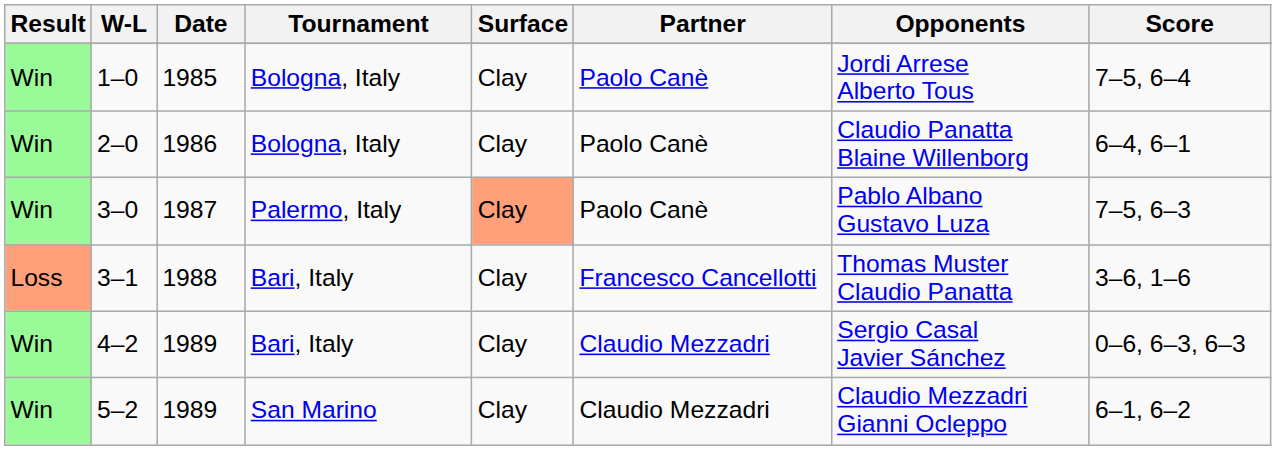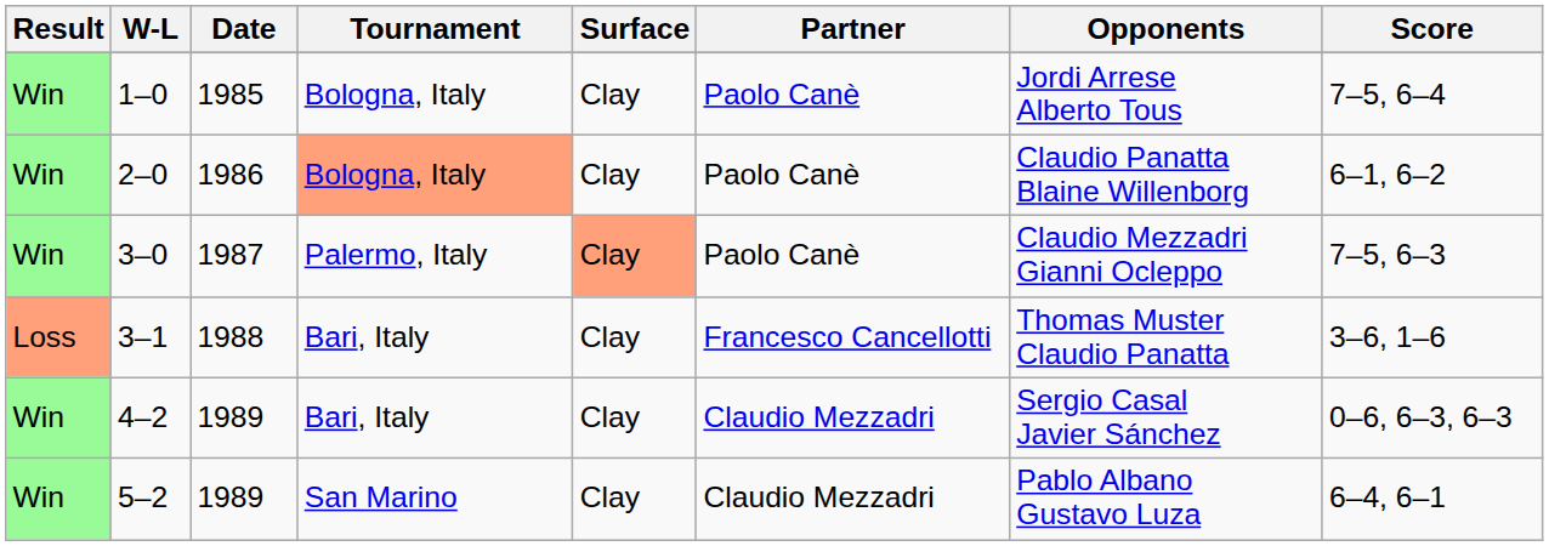 <table class="sortable wikitable">
 <tr>
 <th style="width:40px">Result</th>
 <th style="width:35px" class="unsortable">W-L</th>
 <th style="width:50px">Date</th>
 <th style="width:140px">Tournament</th>
 <th style="width:50px">Surface</th>
 <th style="width:160px">Partner</th>
 <th style="width:160px">Opponents</th>
 <th style="width:110px" class="unsortable">Score</th>
 </tr>
 <tr>
 </tr>
 <tr>
 <td style="background:#98fb98;">Win</td>
 <td>1–0</td>
 <td>1985</td>
 <td><a href='#'>Bologna</a>, Italy</td>
 <td>Clay</td>
 <td> <a href='#'>Paolo Canè</a></td>
 <td> <a href='#'>Jordi Arrese</a> <br>  <a href='#'>Alberto Tous</a></td>
 <td>7–5, 6–4</td>
 </tr>
 <tr>
 <td style="background:#98fb98;">Win</td>
 <td>2–0</td>
 <td>1986</td>
-<td><a href='#'>Bologna</a>, Italy</td>
+<td style="background: lightsalmon;"><a href='#'>Bologna</a>, Italy</td>
 <td>Clay</td>
 <td> Paolo Canè</td>
 <td> <a href='#'>Claudio Panatta</a> <br>  <a href='#'>Blaine Willenborg</a></td>
-<td>6–4, 6–1</td>
+<td>6–1, 6–2</td>
 </tr>
 <tr>
 <td style="background:#98fb98;">Win</td>
 <td>3–0</td>
 <td>1987</td>
 <td><a href='#'>Palermo</a>, Italy</td>
 <td style="background: lightsalmon;">Clay</td>
 <td> Paolo Canè</td>
-<td> <a href='#'>Pablo Albano</a> <br>  <a href='#'>Gustavo Luza</a></td>
+<td> <a href='#'>Claudio Mezzadri</a> <br>  <a href='#'>Gianni Ocleppo</a></td>
 <td>7–5, 6–3</td>
 </tr>
 <tr>
 <td style="background:#ffa07a;">Loss</td>
 <td>3–1</td>
 <td>1988</td>
 <td><a href='#'>Bari</a>, Italy</td>
 <td>Clay</td>
 <td> <a href='#'>Francesco Cancellotti</a></td>
 <td> <a href='#'>Thomas Muster</a> <br>  <a href='#'>Claudio Panatta</a></td>
 <td>3–6, 1–6</td>
 </tr>
 <tr>
 <td style="background:#98fb98;">Win</td>
 <td>4–2</td>
 <td>1989</td>
 <td><a href='#'>Bari</a>, Italy</td>
 <td>Clay</td>
 <td> <a href='#'>Claudio Mezzadri</a></td>
 <td> <a href='#'>Sergio Casal</a> <br>  <a href='#'>Javier Sánchez</a></td>
 <td>0–6, 6–3, 6–3</td>
 </tr>
 <tr>
 <td style="background:#98fb98;">Win</td>
 <td>5–2</td>
 <td>1989</td>
 <td><a href='#'>San Marino</a></td>
 <td>Clay</td>
 <td> Claudio Mezzadri</td>
-<td> <a href='#'>Claudio Mezzadri</a> <br>  <a href='#'>Gianni Ocleppo</a></td>
-<td>6–1, 6–2</td>
+<td> <a href='#'>Pablo Albano</a> <br>  <a href='#'>Gustavo Luza</a></td>
+<td>6–4, 6–1</td>
 </tr>
 </table>
